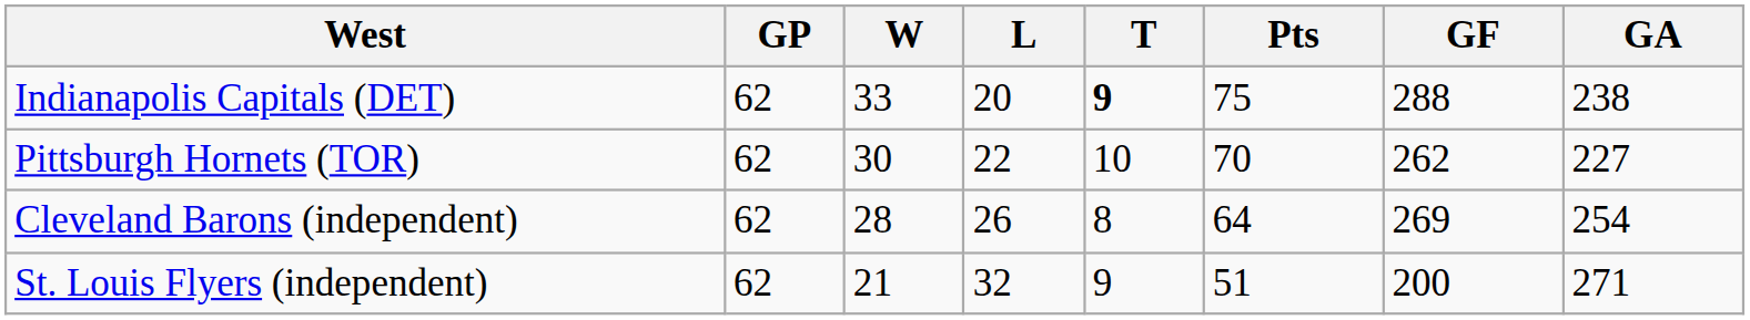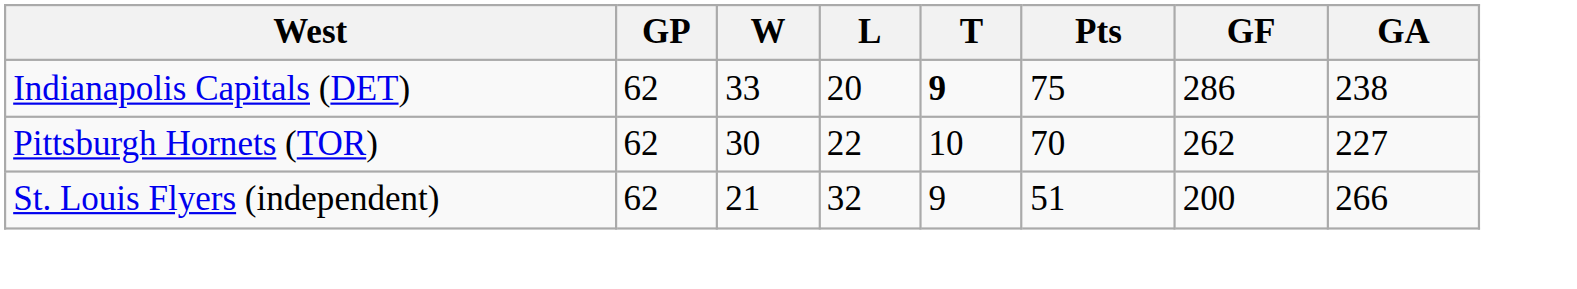 <table class="wikitable">
 <tr>
 <th bgcolor="#DDDDFF" width="30%">West</th>
 <th bgcolor="#DDDDFF" width="5%">GP</th>
 <th bgcolor="#DDDDFF" width="5%">W</th>
 <th bgcolor="#DDDDFF" width="5%">L</th>
 <th bgcolor="#DDDDFF" width="5%">T</th>
 <th bgcolor="#DDDDFF" width="7.5%">Pts</th>
 <th bgcolor="#DDDDFF" width="7.5%">GF</th>
 <th bgcolor="#DDDDFF" width="7.5%">GA</th>
 </tr>
 <tr>
 <td><a href='#'>Indianapolis Capitals</a> (<a href='#'>DET</a>)</td>
 <td>62</td>
 <td>33</td>
 <td>20</td>
 <td><strong>9</strong></td>
 <td>75</td>
-<td>288</td>
+<td>286</td>
 <td>238</td>
 </tr>
 <tr>
 <td><a href='#'>Pittsburgh Hornets</a> (<a href='#'>TOR</a>)</td>
 <td>62</td>
 <td>30</td>
 <td>22</td>
 <td>10</td>
 <td>70</td>
 <td>262</td>
 <td>227</td>
 </tr>
 <tr>
-<td><a href='#'>Cleveland Barons</a> (independent)</td>
-<td>62</td>
-<td>28</td>
-<td>26</td>
-<td>8</td>
-<td>64</td>
-<td>269</td>
-<td>254</td>
-</tr>
-<tr>
 <td><a href='#'>St. Louis Flyers</a> (independent)</td>
 <td>62</td>
 <td>21</td>
 <td>32</td>
 <td>9</td>
 <td>51</td>
 <td>200</td>
-<td>271</td>
+<td>266</td>
 </tr>
 </table>
